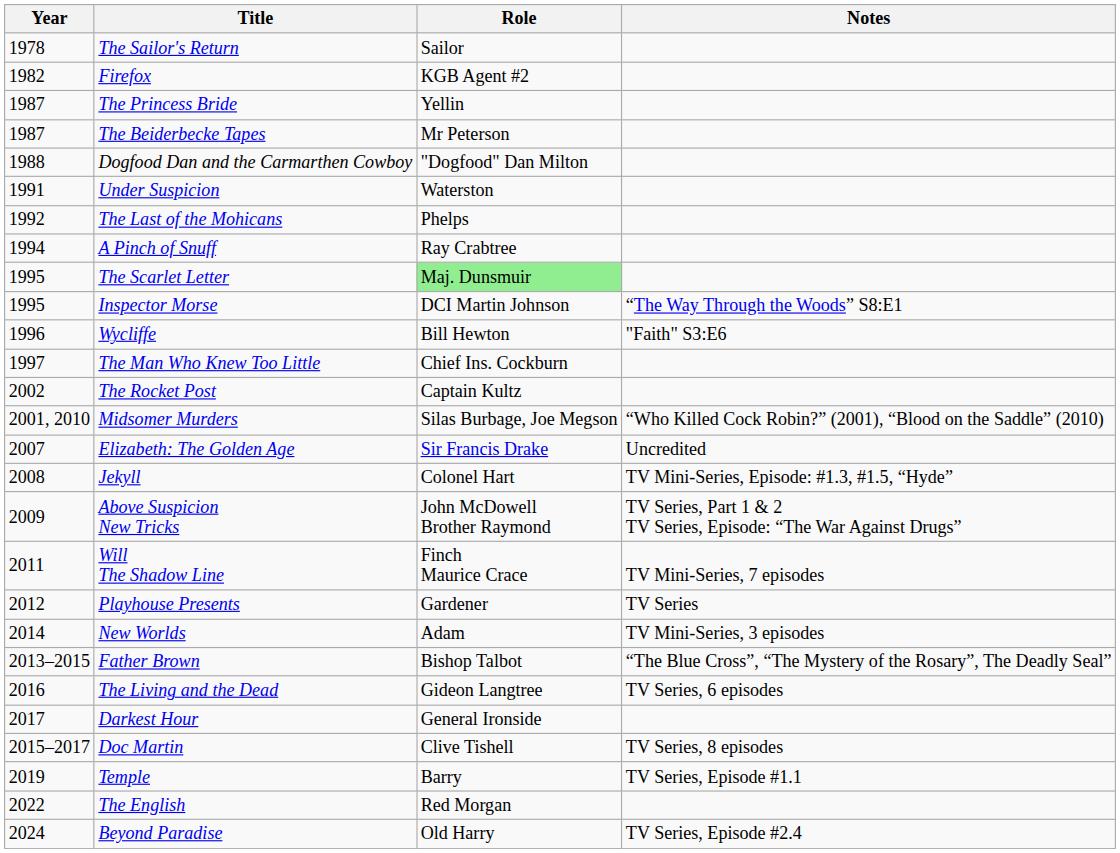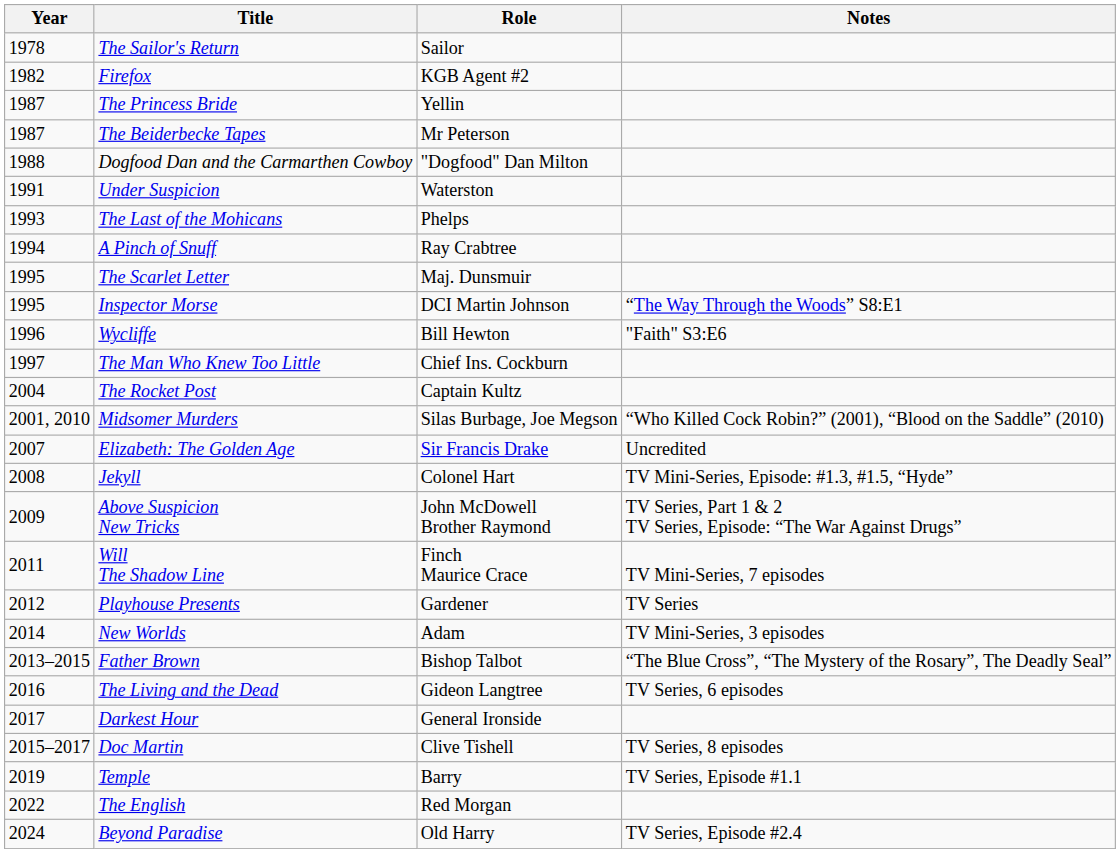 <table class="wikitable">
 <tr>
 <th>Year</th>
 <th>Title</th>
 <th>Role</th>
 <th>Notes</th>
 </tr>
 <tr>
 <td>1978</td>
 <td><em><a href='#'>The Sailor's Return</a></em></td>
 <td>Sailor</td>
 <td></td>
 </tr>
 <tr>
 <td>1982</td>
 <td><em><a href='#'>Firefox</a></em></td>
 <td>KGB Agent #2</td>
 <td></td>
 </tr>
 <tr>
 <td>1987</td>
 <td><em><a href='#'>The Princess Bride</a></em></td>
 <td>Yellin</td>
 <td></td>
 </tr>
 <tr>
 <td>1987</td>
 <td><em><a href='#'>The Beiderbecke Tapes</a></em></td>
 <td>Mr Peterson</td>
 <td></td>
 </tr>
 <tr>
 <td>1988</td>
 <td><em>Dogfood Dan and the Carmarthen Cowboy</em></td>
 <td>"Dogfood" Dan Milton</td>
 <td></td>
 </tr>
 <tr>
 <td>1991</td>
 <td><em><a href='#'>Under Suspicion</a></em></td>
 <td>Waterston</td>
 <td></td>
 </tr>
 <tr>
-<td>1992</td>
+<td>1993</td>
 <td><em><a href='#'>The Last of the Mohicans</a></em></td>
 <td>Phelps</td>
 <td></td>
 </tr>
 <tr>
 <td>1994</td>
 <td><em><a href='#'>A Pinch of Snuff</a></em></td>
 <td>Ray Crabtree</td>
 <td></td>
 </tr>
 <tr>
 <td>1995</td>
 <td><em><a href='#'>The Scarlet Letter</a></em></td>
-<td style="background: lightgreen;">Maj. Dunsmuir</td>
+<td>Maj. Dunsmuir</td>
 <td></td>
 </tr>
 <tr>
 <td>1995</td>
 <td><em><a href='#'>Inspector Morse</a></em></td>
 <td>DCI Martin Johnson</td>
 <td>“<a href='#'>The Way Through the Woods</a>” S8:E1</td>
 </tr>
 <tr>
 <td>1996</td>
 <td><em><a href='#'>Wycliffe</a></em></td>
 <td>Bill Hewton</td>
 <td>"Faith" S3:E6</td>
 </tr>
 <tr>
 <td>1997</td>
 <td><em><a href='#'>The Man Who Knew Too Little</a></em></td>
 <td>Chief Ins. Cockburn</td>
 <td></td>
 </tr>
 <tr>
-<td>2002</td>
+<td>2004</td>
 <td><em><a href='#'>The Rocket Post</a></em></td>
 <td>Captain Kultz</td>
 <td></td>
 </tr>
 <tr>
 <td>2001, 2010</td>
 <td><em><a href='#'>Midsomer Murders</a></em></td>
 <td>Silas Burbage, Joe Megson</td>
 <td>“Who Killed Cock Robin?” (2001), “Blood on the Saddle” (2010)</td>
 </tr>
 <tr>
 <td>2007</td>
 <td><em><a href='#'>Elizabeth: The Golden Age</a></em></td>
 <td><a href='#'>Sir Francis Drake</a></td>
 <td>Uncredited</td>
 </tr>
 <tr>
 <td>2008</td>
 <td><em><a href='#'>Jekyll</a></em></td>
 <td>Colonel Hart</td>
 <td>TV Mini-Series, Episode: #1.3, #1.5, “Hyde”</td>
 </tr>
 <tr>
 <td>2009</td>
 <td><em><a href='#'>Above Suspicion</a></em><br><em><a href='#'>New Tricks</a></em></td>
 <td>John McDowell<br>Brother Raymond</td>
 <td>TV Series, Part 1 & 2<br>TV Series, Episode: “The War Against Drugs”</td>
 </tr>
 <tr>
 <td>2011</td>
 <td><em><a href='#'>Will</a></em><br><em><a href='#'>The Shadow Line</a></em></td>
 <td>Finch<br>Maurice Crace</td>
 <td><br>TV Mini-Series, 7 episodes</td>
 </tr>
 <tr>
 <td>2012</td>
 <td><em><a href='#'>Playhouse Presents</a></em></td>
 <td>Gardener</td>
 <td>TV Series</td>
 </tr>
 <tr>
 <td>2014</td>
 <td><em><a href='#'>New Worlds</a></em></td>
 <td>Adam</td>
 <td>TV Mini-Series, 3 episodes</td>
 </tr>
 <tr>
 <td>2013–2015</td>
 <td><em><a href='#'>Father Brown</a></em></td>
 <td>Bishop Talbot</td>
 <td>“The Blue Cross”, “The Mystery of the Rosary”, The Deadly Seal”</td>
 </tr>
 <tr>
 <td>2016</td>
 <td><em><a href='#'>The Living and the Dead</a></em></td>
 <td>Gideon Langtree</td>
 <td>TV Series, 6 episodes</td>
 </tr>
 <tr>
 <td>2017</td>
 <td><em><a href='#'>Darkest Hour</a></em></td>
 <td>General Ironside</td>
 <td></td>
 </tr>
 <tr>
 <td>2015–2017</td>
 <td><em><a href='#'>Doc Martin</a></em></td>
 <td>Clive Tishell</td>
 <td>TV Series, 8 episodes</td>
 </tr>
 <tr>
 <td>2019</td>
 <td><em><a href='#'>Temple</a></em></td>
 <td>Barry</td>
 <td>TV Series, Episode #1.1</td>
 </tr>
 <tr>
 <td>2022</td>
 <td><em><a href='#'>The English</a></em></td>
 <td>Red Morgan</td>
 <td></td>
 </tr>
 <tr>
 <td>2024</td>
 <td><em><a href='#'>Beyond Paradise</a></em></td>
 <td>Old Harry</td>
 <td>TV Series, Episode #2.4</td>
 </tr>
 </table>
